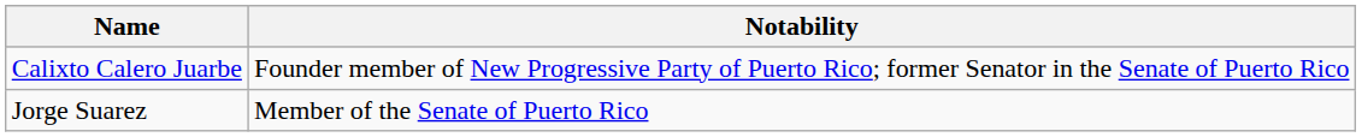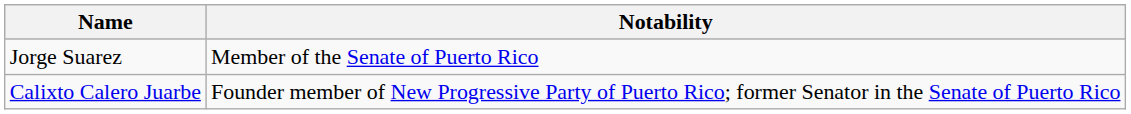 <table class="wikitable" style="text-align:left">
 <tr bgcolor="#CCCCCC">
 <th>Name</th>
 <th>Notability</th>
 </tr>
 <tr>
+<td>Jorge Suarez</td>
+<td>Member of the <a href='#'>Senate of Puerto Rico</a></td>
+</tr>
+<tr>
 <td><a href='#'>Calixto Calero Juarbe</a></td>
 <td>Founder member of <a href='#'>New Progressive Party of Puerto Rico</a>; former Senator in the <a href='#'>Senate of Puerto Rico</a></td>
 </tr>
-<tr>
-<td>Jorge Suarez</td>
-<td>Member of the <a href='#'>Senate of Puerto Rico</a></td>
-</tr>
 </table>
